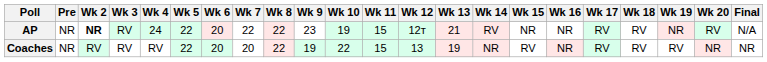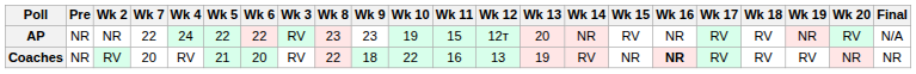 <table class="wikitable" style="white-space:nowrap;text-align:center;">
 <tr>
 <th>Poll</th>
 <th>Pre</th>
 <th>Wk 2</th>
-<th>Wk 3</th>
+<th>Wk 7</th>
 <th>Wk 4</th>
 <th>Wk 5</th>
 <th>Wk 6</th>
-<th>Wk 7</th>
+<th>Wk 3</th>
 <th>Wk 8</th>
 <th>Wk 9</th>
 <th>Wk 10</th>
 <th>Wk 11</th>
 <th>Wk 12</th>
 <th>Wk 13</th>
 <th>Wk 14</th>
 <th>Wk 15</th>
 <th>Wk 16</th>
 <th>Wk 17</th>
 <th>Wk 18</th>
 <th>Wk 19</th>
 <th>Wk 20</th>
 <th>Final</th>
 </tr>
 <tr>
 <th>AP</th>
 <td style="background:#FFF;">NR</td>
-<td style="background:#FFF;"><strong>NR</strong></td>
-<td style="background:#D8FFEB;">RV</td>
+<td style="background:#FFF;">NR</td>
+<td style="background:#FFF;">22</td>
 <td style="background:#D8FFEB;">24</td>
 <td style="background:#D8FFEB;">22</td>
-<td style="background:#FFE6E6;">20</td>
-<td style="background:#FFF;">22</td>
 <td style="background:#FFE6E6;">22</td>
+<td style="background:#D8FFEB;">RV</td>
+<td style="background:#FFE6E6;">23</td>
 <td style="background:#FFF;">23</td>
 <td style="background:#D8FFEB;">19</td>
 <td style="background:#D8FFEB;">15</td>
 <td style="background:#D8FFEB;">12т</td>
-<td style="background:#FFE6E6;">21</td>
-<td style="background:#FFE6E6;">RV</td>
-<td style="background:#FFF;">NR</td>
+<td style="background:#FFE6E6;">20</td>
+<td style="background:#FFE6E6;">NR</td>
+<td style="background:#FFF;">RV</td>
 <td style="background:#FFF;">NR</td>
 <td style="background:#D8FFEB;">RV</td>
 <td style="background:#FFF;">RV</td>
 <td style="background:#FFE6E6;">NR</td>
 <td style="background:#D8FFEB;">RV</td>
 <td style="background:#FFF;">N/A</td>
 </tr>
 <tr>
 <th>Coaches</th>
 <td style="background:#FFF;">NR</td>
 <td style="background:#D8FFEB;">RV</td>
+<td style="background:#FFF;">20</td>
 <td style="background:#FFF;">RV</td>
+<td style="background:#D8FFEB;">21</td>
+<td style="background:#D8FFEB;">20</td>
 <td style="background:#FFF;">RV</td>
+<td style="background:#FFE6E6;">22</td>
+<td style="background:#D8FFEB;">18</td>
 <td style="background:#D8FFEB;">22</td>
-<td style="background:#D8FFEB;">20</td>
-<td style="background:#FFF;">20</td>
-<td style="background:#FFE6E6;">22</td>
-<td style="background:#D8FFEB;">19</td>
-<td style="background:#D8FFEB;">22</td>
-<td style="background:#D8FFEB;">15</td>
+<td style="background:#D8FFEB;">16</td>
 <td style="background:#D8FFEB;">13</td>
 <td style="background:#FFE6E6;">19</td>
-<td style="background:#FFE6E6;">NR</td>
-<td style="background:#FFF;">RV</td>
-<td style="background:#FFE6E6;">NR</td>
+<td style="background:#FFE6E6;">RV</td>
+<td style="background:#FFF;">NR</td>
+<td style="background:#FFE6E6;"><strong>NR</strong></td>
 <td style="background:#D8FFEB;">RV</td>
 <td style="background:#FFF;">RV</td>
 <td style="background:#FFF;">RV</td>
 <td style="background:#FFE6E6;">NR</td>
 <td style="background:#FFF;">NR</td>
 </tr>
 </table>
